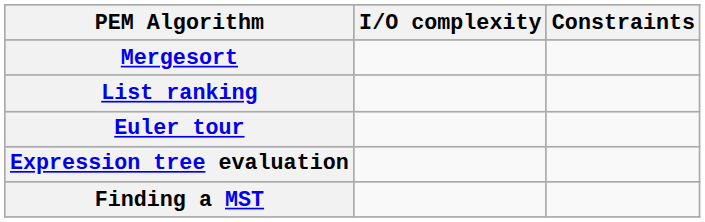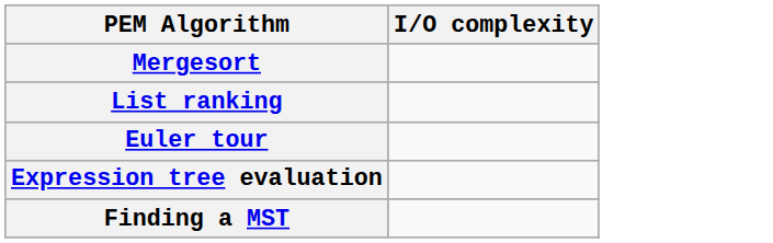 <table class="wikitable">
 <tr>
 <th>PEM Algorithm</th>
 <th>I/O complexity</th>
-<th>Constraints</th>
 </tr>
 <tr>
 <th><a href='#'>Mergesort</a></th>
-<td></td>
 <td></td>
 </tr>
 <tr>
 <th><a href='#'>List ranking</a></th>
 <td></td>
-<td></td>
 </tr>
 <tr>
 <th><a href='#'>Euler tour</a></th>
-<td></td>
 <td></td>
 </tr>
 <tr>
 <th><a href='#'>Expression tree</a> evaluation</th>
 <td></td>
-<td></td>
 </tr>
 <tr>
 <th>Finding a <a href='#'>MST</a></th>
 <td></td>
-<td></td>
 </tr>
 </table>
